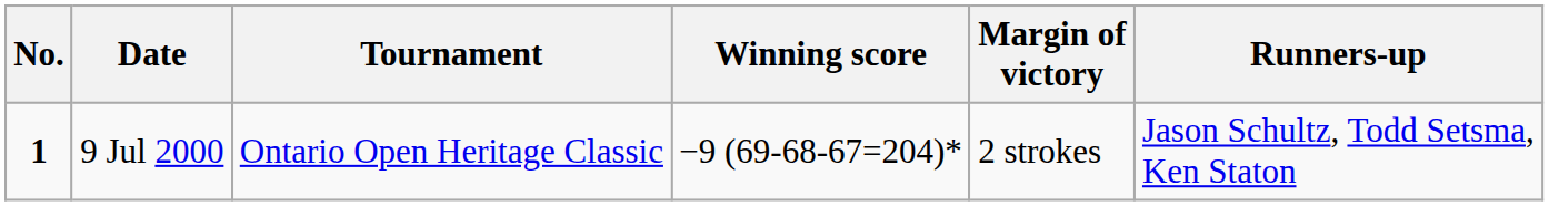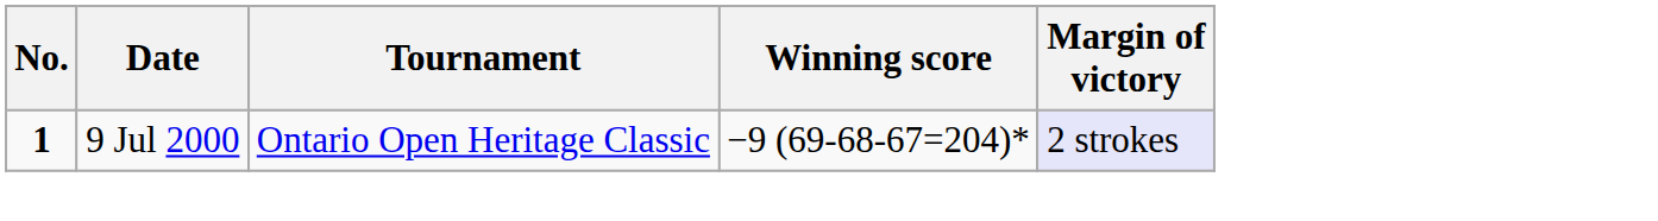 <table class="wikitable" style="font-size:95%;">
 <tr>
 <th>No.</th>
 <th>Date</th>
 <th>Tournament</th>
 <th>Winning score</th>
 <th>Margin of<br>victory</th>
-<th>Runners-up</th>
 </tr>
 <tr>
 <td align=center><strong>1</strong></td>
 <td align=right>9 Jul <a href='#'>2000</a></td>
 <td><a href='#'>Ontario Open Heritage Classic</a></td>
 <td>−9 (69-68-67=204)*</td>
-<td>2 strokes</td>
-<td> <a href='#'>Jason Schultz</a>,  <a href='#'>Todd Setsma</a>,<br> <a href='#'>Ken Staton</a></td>
+<td style="background: lavender;">2 strokes</td>
 </tr>
 </table>
